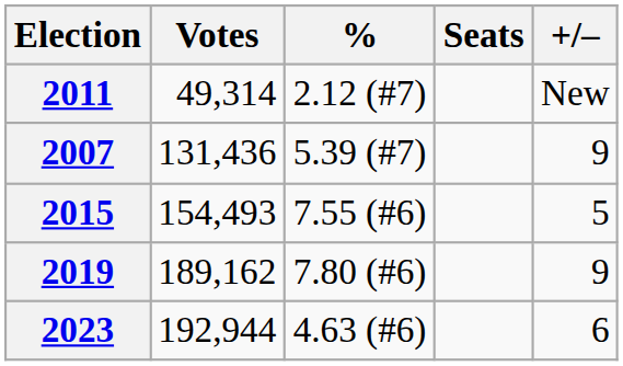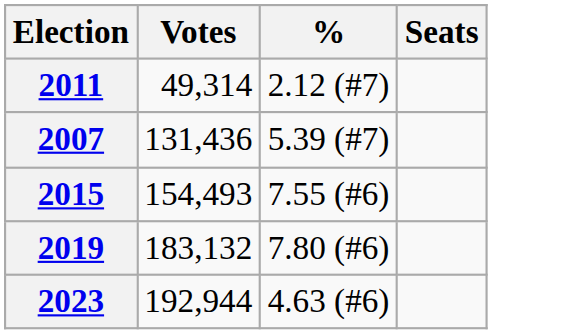 <table class="wikitable" style="font-size:97%; text-align:right;">
 <tr>
 <th>Election</th>
 <th>Votes</th>
 <th>%</th>
 <th>Seats</th>
-<th>+/–</th>
 </tr>
 <tr>
 <th><a href='#'>2011</a></th>
 <td>49,314</td>
 <td>2.12 (#7)</td>
 <td></td>
-<td>New</td>
 </tr>
 <tr>
 <th><a href='#'>2007</a></th>
 <td>131,436</td>
 <td>5.39 (#7)</td>
 <td></td>
-<td> 9</td>
 </tr>
 <tr>
 <th><a href='#'>2015</a></th>
 <td>154,493</td>
 <td>7.55 (#6)</td>
 <td></td>
-<td> 5</td>
 </tr>
 <tr>
 <th><a href='#'>2019</a></th>
-<td>189,162</td>
+<td>183,132</td>
 <td>7.80 (#6)</td>
 <td></td>
-<td> 9</td>
 </tr>
 <tr>
 <th><a href='#'>2023</a></th>
 <td>192,944</td>
 <td>4.63 (#6)</td>
 <td></td>
-<td> 6</td>
 </tr>
 </table>
